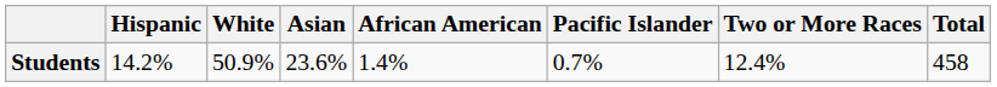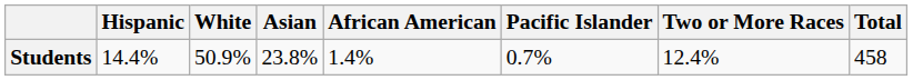 <table class="wikitable">
 <tr>
 <th></th>
 <th>Hispanic</th>
 <th>White</th>
 <th>Asian</th>
 <th>African American</th>
 <th>Pacific Islander</th>
 <th>Two or More Races</th>
 <th>Total</th>
 </tr>
 <tr>
 <th>Students</th>
-<td>14.2%</td>
+<td>14.4%</td>
 <td>50.9%</td>
-<td>23.6%</td>
+<td>23.8%</td>
 <td>1.4%</td>
 <td>0.7%</td>
 <td>12.4%</td>
 <td>458</td>
 </tr>
 </table>
